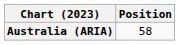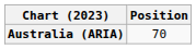 <table class="wikitable sortable plainrowheaders" style="text-align:center">
 <tr>
 <th scope="col">Chart (2023)</th>
 <th scope="col">Position</th>
 </tr>
 <tr>
 <th scope="row">Australia (ARIA)</th>
-<td>58</td>
+<td>70</td>
 </tr>
 </table>
